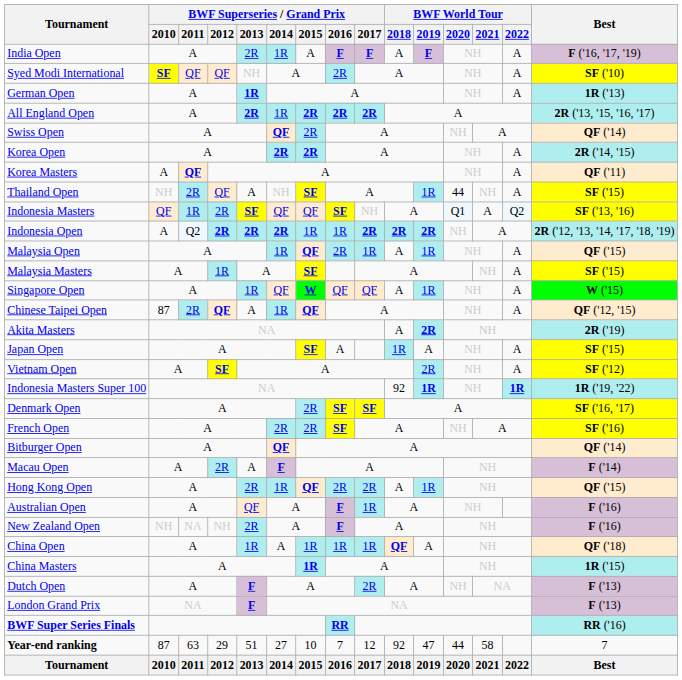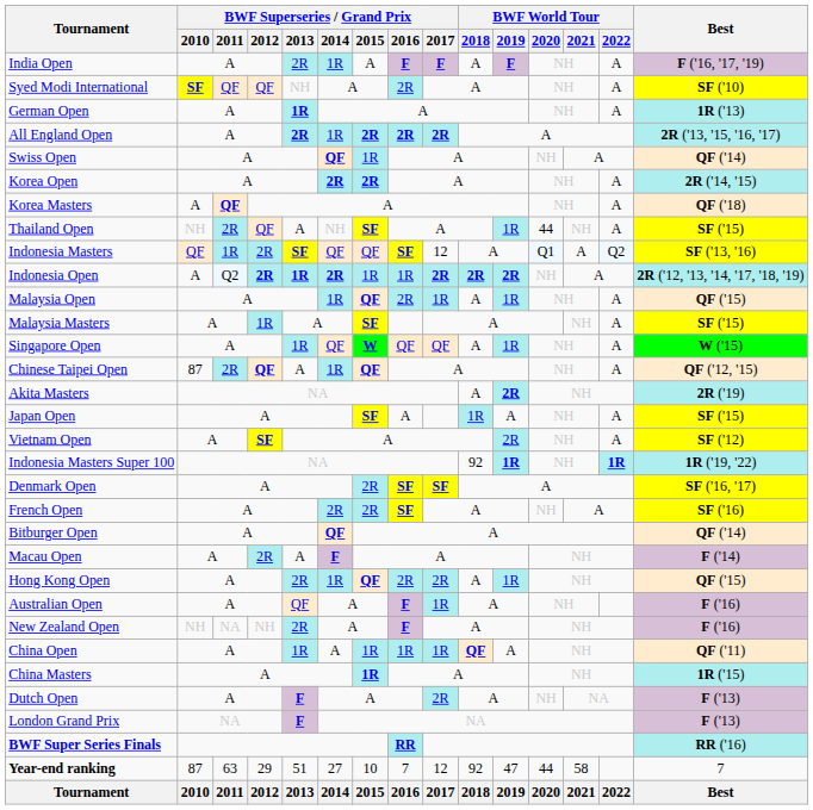 <table class="wikitable" style="font-size: 90%; text-align:center">
 <tr>
 <th rowspan="2">Tournament</th>
 <th colspan="8"><strong><a href='#'>BWF Superseries</a> / <a href='#'>Grand Prix</a></strong></th>
 <th colspan="5"><strong><a href='#'>BWF World Tour</a></strong></th>
 <th rowspan="2">Best</th>
 </tr>
 <tr>
 <th>2010</th>
 <th>2011</th>
 <th>2012</th>
 <th>2013</th>
 <th>2014</th>
 <th>2015</th>
 <th>2016</th>
 <th>2017</th>
 <th><a href='#'>2018</a></th>
 <th><a href='#'>2019</a></th>
 <th><a href='#'>2020</a></th>
 <th><a href='#'>2021</a></th>
 <th><a href='#'>2022</a></th>
 </tr>
 <tr>
 <td align=left><a href='#'>India Open</a></td>
 <td colspan="3">A</td>
 <td bgcolor=AFEEEE><a href='#'>2R</a></td>
 <td bgcolor=AFEEEE><a href='#'>1R</a></td>
 <td>A</td>
 <td bgcolor=D8BFD8><a href='#'><strong>F</strong></a></td>
 <td bgcolor=D8BFD8><a href='#'><strong>F</strong></a></td>
 <td>A</td>
 <td bgcolor=D8BFD8><a href='#'><strong>F</strong></a></td>
 <td colspan="2" style=color:#ccc>NH</td>
 <td>A</td>
 <td bgcolor=D8BFD8><strong>F</strong> ('16, '17, '19)</td>
 </tr>
 <tr>
 <td align=left><a href='#'>Syed Modi International</a></td>
 <td bgcolor=FFFF00><strong><a href='#'>SF</a></strong></td>
 <td bgcolor=FFEBCD><a href='#'>QF</a></td>
 <td bgcolor=FFEBCD><a href='#'>QF</a></td>
 <td style=color:#ccc>NH</td>
 <td colspan="2">A</td>
 <td bgcolor=AFEEEE><a href='#'>2R</a></td>
 <td colspan="3">A</td>
 <td colspan="2" style=color:#ccc>NH</td>
 <td>A</td>
 <td bgcolor=FFFF00><strong>SF</strong> ('10)</td>
 </tr>
 <tr>
 <td align=left><a href='#'>German Open</a></td>
 <td colspan="3">A</td>
 <td bgcolor=AFEEEE><a href='#'><strong>1R</strong></a></td>
 <td colspan="6">A</td>
 <td colspan="2" style=color:#ccc>NH</td>
 <td>A</td>
 <td bgcolor=AFEEEE><strong>1R</strong> ('13)</td>
 </tr>
 <tr>
 <td align=left><a href='#'>All England Open</a></td>
 <td colspan="3">A</td>
 <td bgcolor=AFEEEE><a href='#'><strong>2R</strong></a></td>
 <td bgcolor=AFEEEE><a href='#'>1R</a></td>
 <td bgcolor=AFEEEE><a href='#'><strong>2R</strong></a></td>
 <td bgcolor=AFEEEE><a href='#'><strong>2R</strong></a></td>
 <td bgcolor=AFEEEE><a href='#'><strong>2R</strong></a></td>
 <td colspan="5">A</td>
 <td bgcolor=AFEEEE><strong>2R</strong> ('13, '15, '16, '17)</td>
 </tr>
 <tr>
 <td align=left><a href='#'>Swiss Open</a></td>
 <td colspan="4">A</td>
 <td bgcolor=FFEBCD><a href='#'><strong>QF</strong></a></td>
-<td bgcolor=AFEEEE><a href='#'>2R</a></td>
+<td bgcolor=AFEEEE><a href='#'>1R</a></td>
 <td colspan="4">A</td>
 <td style=color:#ccc>NH</td>
 <td colspan="2">A</td>
 <td bgcolor=FFEBCD><strong>QF</strong> ('14)</td>
 </tr>
 <tr>
 <td align=left><a href='#'>Korea Open</a></td>
 <td colspan="4">A</td>
 <td bgcolor=AFEEEE><a href='#'><strong>2R</strong></a></td>
 <td bgcolor=AFEEEE><a href='#'><strong>2R</strong></a></td>
 <td colspan="4">A</td>
 <td colspan="2" style=color:#ccc>NH</td>
 <td>A</td>
 <td bgcolor=AFEEEE><strong>2R</strong> ('14, '15)</td>
 </tr>
 <tr>
 <td align=left><a href='#'>Korea Masters</a></td>
 <td>A</td>
 <td bgcolor=FFEBCD><strong><a href='#'>QF</a></strong></td>
 <td colspan="8">A</td>
 <td colspan="2" style=color:#ccc>NH</td>
 <td>A</td>
-<td bgcolor=FFEBCD><strong>QF</strong> ('11)</td>
+<td bgcolor=FFEBCD><strong>QF</strong> ('18)</td>
 </tr>
 <tr>
 <td align=left><a href='#'>Thailand Open</a></td>
 <td style=color:#ccc>NH</td>
 <td bgcolor=AFEEEE><a href='#'>2R</a></td>
 <td bgcolor=FFEBCD><a href='#'>QF</a></td>
 <td>A</td>
 <td style=color:#ccc>NH</td>
 <td bgcolor=FFFF00><a href='#'><strong>SF</strong></a></td>
 <td colspan="3">A</td>
 <td bgcolor=AFEEEE><a href='#'>1R</a></td>
 <td>44</td>
 <td style=color:#ccc>NH</td>
 <td>A</td>
 <td bgcolor=FFFF00><strong>SF</strong> ('15)</td>
 </tr>
 <tr>
 <td align=left><a href='#'>Indonesia Masters</a></td>
 <td bgcolor=FFEBCD><a href='#'>QF</a></td>
 <td bgcolor=AFEEEE><a href='#'>1R</a></td>
 <td bgcolor=AFEEEE><a href='#'>2R</a></td>
 <td bgcolor=FFFF00><a href='#'><strong>SF</strong></a></td>
 <td bgcolor=FFEBCD><a href='#'>QF</a></td>
 <td bgcolor=FFEBCD><a href='#'>QF</a></td>
 <td bgcolor=FFFF00><a href='#'><strong>SF</strong></a></td>
-<td style=color:#ccc>NH</td>
+<td>12</td>
 <td colspan="2">A</td>
 <td 2020; bgcolor=F0F8FF>Q1</td>
 <td>A</td>
 <td 2022; bgcolor=F0F8FF>Q2</td>
 <td bgcolor=FFFF00><strong>SF</strong> ('13, '16)</td>
 </tr>
 <tr>
 <td align=left><a href='#'>Indonesia Open</a></td>
 <td>A</td>
 <td 2011; bgcolor=F0F8FF>Q2</td>
 <td bgcolor=AFEEEE><a href='#'><strong>2R</strong></a></td>
-<td bgcolor=AFEEEE><a href='#'><strong>2R</strong></a></td>
+<td bgcolor=AFEEEE><a href='#'><strong>1R</strong></a></td>
 <td bgcolor=AFEEEE><a href='#'><strong>2R</strong></a></td>
 <td bgcolor=AFEEEE><a href='#'>1R</a></td>
 <td bgcolor=AFEEEE><a href='#'>1R</a></td>
 <td bgcolor=AFEEEE><a href='#'><strong>2R</strong></a></td>
 <td bgcolor=AFEEEE><a href='#'><strong>2R</strong></a></td>
 <td bgcolor=AFEEEE><a href='#'><strong>2R</strong></a></td>
 <td style=color:#ccc>NH</td>
 <td colspan="2">A</td>
 <td bgcolor=AFEEEE><strong>2R</strong> ('12, '13, '14, '17, '18, '19)</td>
 </tr>
 <tr>
 <td align=left><a href='#'>Malaysia Open</a></td>
 <td colspan="4">A</td>
 <td bgcolor=AFEEEE><a href='#'>1R</a></td>
 <td bgcolor=FFEBCD><a href='#'><strong>QF</strong></a></td>
 <td bgcolor=AFEEEE><a href='#'>2R</a></td>
 <td bgcolor=AFEEEE><a href='#'>1R</a></td>
 <td>A</td>
 <td bgcolor=AFEEEE><a href='#'>1R</a></td>
 <td colspan="2" style=color:#ccc>NH</td>
 <td>A</td>
 <td bgcolor=FFEBCD><strong>QF</strong> ('15)</td>
 </tr>
 <tr>
 <td align=left><a href='#'>Malaysia Masters</a></td>
 <td colspan="2">A</td>
 <td bgcolor=AFEEEE><a href='#'>1R</a></td>
 <td colspan="2">A</td>
 <td bgcolor=FFFF00><a href='#'><strong>SF</strong></a></td>
 <td><a href='#'></a></td>
 <td colspan="4">A</td>
 <td style=color:#ccc>NH</td>
 <td>A</td>
 <td bgcolor=FFFF00><strong>SF</strong> ('15)</td>
 </tr>
 <tr>
 <td align=left><a href='#'>Singapore Open</a></td>
 <td colspan="3">A</td>
 <td bgcolor=AFEEEE><a href='#'>1R</a></td>
 <td bgcolor=FFEBCD><a href='#'>QF</a></td>
 <td bgcolor=00FF00><a href='#'><strong>W</strong></a></td>
 <td bgcolor=FFEBCD><a href='#'>QF</a></td>
 <td bgcolor=FFEBCD><a href='#'>QF</a></td>
 <td>A</td>
 <td bgcolor=AFEEEE><a href='#'>1R</a></td>
 <td colspan="2" style=color:#ccc>NH</td>
 <td>A</td>
 <td bgcolor=00FF00><strong>W</strong> ('15)</td>
 </tr>
 <tr>
 <td align=left><a href='#'>Chinese Taipei Open</a></td>
 <td>87</td>
 <td bgcolor=AFEEEE><a href='#'>2R</a></td>
 <td bgcolor=FFEBCD><a href='#'><strong>QF</strong></a></td>
 <td>A</td>
 <td bgcolor=AFEEEE><a href='#'>1R</a></td>
 <td bgcolor=FFEBCD><a href='#'><strong>QF</strong></a></td>
 <td colspan="4">A</td>
 <td colspan="2" style=color:#ccc>NH</td>
 <td>A</td>
 <td bgcolor=FFEBCD><strong>QF</strong> ('12, '15)</td>
 </tr>
 <tr>
 <td align=left><a href='#'>Akita Masters</a></td>
 <td colspan="8" style=color:#ccc>NA</td>
 <td>A</td>
 <td bgcolor=AFEEEE><a href='#'><strong>2R</strong></a></td>
 <td colspan="3" style=color:#ccc>NH</td>
 <td bgcolor=AFEEEE><strong>2R</strong> ('19)</td>
 </tr>
 <tr>
 <td align=left><a href='#'>Japan Open</a></td>
 <td colspan="5">A</td>
 <td bgcolor=FFFF00><a href='#'><strong>SF</strong></a></td>
 <td>A</td>
 <td><a href='#'></a></td>
 <td bgcolor=AFEEEE><a href='#'>1R</a></td>
 <td>A</td>
 <td colspan="2" style=color:#ccc>NH</td>
 <td>A</td>
 <td bgcolor=FFFF00><strong>SF</strong> ('15)</td>
 </tr>
 <tr>
 <td align=left><a href='#'>Vietnam Open</a></td>
 <td colspan="2">A</td>
 <td bgcolor=FFFF00><a href='#'><strong>SF</strong></a></td>
 <td colspan="6">A</td>
 <td bgcolor=AFEEEE><a href='#'>2R</a></td>
 <td colspan="2" style=color:#ccc>NH</td>
 <td>A</td>
 <td bgcolor=FFFF00><strong>SF</strong> ('12)</td>
 </tr>
 <tr>
 <td align=left><a href='#'>Indonesia Masters Super 100</a></td>
 <td colspan="8" style=color:#ccc>NA</td>
 <td>92</td>
 <td bgcolor=AFEEEE><a href='#'><strong>1R</strong></a></td>
 <td colspan="2" style=color:#ccc>NH</td>
 <td bgcolor=AFEEEE><a href='#'><strong>1R</strong></a></td>
 <td bgcolor=AFEEEE><strong>1R</strong> ('19, '22)</td>
 </tr>
 <tr>
 <td align=left><a href='#'>Denmark Open</a></td>
 <td colspan="5">A</td>
 <td bgcolor=AFEEEE><a href='#'>2R</a></td>
 <td bgcolor=FFFF00><a href='#'><strong>SF</strong></a></td>
 <td bgcolor=FFFF00><a href='#'><strong>SF</strong></a></td>
 <td colspan="5">A</td>
 <td bgcolor=FFFF00><strong>SF</strong> ('16, '17)</td>
 </tr>
 <tr>
 <td align=left><a href='#'>French Open</a></td>
 <td colspan="4">A</td>
 <td bgcolor=AFEEEE><a href='#'>2R</a></td>
 <td bgcolor=AFEEEE><a href='#'>2R</a></td>
 <td bgcolor=FFFF00><a href='#'><strong>SF</strong></a></td>
 <td colspan="3">A</td>
 <td style=color:#ccc>NH</td>
 <td colspan="2">A</td>
 <td bgcolor=FFFF00><strong>SF</strong> ('16)</td>
 </tr>
 <tr>
 <td align=left><a href='#'>Bitburger Open</a></td>
 <td colspan="4">A</td>
 <td bgcolor=FFEBCD><a href='#'><strong>QF</strong></a></td>
 <td colspan="8">A</td>
 <td bgcolor=FFEBCD><strong>QF</strong> ('14)</td>
 </tr>
 <tr>
 <td align=left><a href='#'>Macau Open</a></td>
 <td colspan="2">A</td>
 <td bgcolor=AFEEEE><a href='#'>2R</a></td>
 <td>A</td>
 <td bgcolor=D8BFD8><a href='#'><strong>F</strong></a></td>
 <td colspan="5">A</td>
 <td colspan="3" style=color:#ccc>NH</td>
 <td bgcolor=D8BFD8><strong>F</strong> ('14)</td>
 </tr>
 <tr>
 <td align=left><a href='#'>Hong Kong Open</a></td>
 <td colspan="3">A</td>
 <td bgcolor=AFEEEE><a href='#'>2R</a></td>
 <td bgcolor=AFEEEE><a href='#'>1R</a></td>
 <td bgcolor=FFEBCD><a href='#'><strong>QF</strong></a></td>
 <td bgcolor=AFEEEE><a href='#'>2R</a></td>
 <td bgcolor=AFEEEE><a href='#'>2R</a></td>
 <td>A</td>
 <td bgcolor=AFEEEE><a href='#'>1R</a></td>
 <td colspan="3" style=color:#ccc>NH</td>
 <td bgcolor=FFEBCD><strong>QF</strong> ('15)</td>
 </tr>
 <tr>
 <td align=left><a href='#'>Australian Open</a></td>
 <td colspan="3">A</td>
 <td bgcolor=FFEBCD><a href='#'>QF</a></td>
 <td colspan="2">A</td>
 <td bgcolor=D8BFD8><a href='#'><strong>F</strong></a></td>
 <td bgcolor=AFEEEE><a href='#'>1R</a></td>
 <td colspan="2">A</td>
 <td colspan="2" style=color:#ccc>NH</td>
 <td></td>
 <td bgcolor=D8BFD8><strong>F</strong> ('16)</td>
 </tr>
 <tr>
 <td align=left><a href='#'>New Zealand Open</a></td>
 <td style=color:#ccc>NH</td>
 <td style=color:#ccc>NA</td>
 <td style=color:#ccc>NH</td>
 <td bgcolor=AFEEEE><a href='#'>2R</a></td>
 <td colspan="2">A</td>
 <td bgcolor=D8BFD8><a href='#'><strong>F</strong></a></td>
 <td colspan="3">A</td>
 <td colspan="3" style=color:#ccc>NH</td>
 <td bgcolor=D8BFD8><strong>F</strong> ('16)</td>
 </tr>
 <tr>
 <td align=left><a href='#'>China Open</a></td>
 <td colspan="3">A</td>
 <td bgcolor=AFEEEE><a href='#'>1R</a></td>
 <td>A</td>
 <td bgcolor=AFEEEE><a href='#'>1R</a></td>
 <td bgcolor=AFEEEE><a href='#'>1R</a></td>
 <td bgcolor=AFEEEE><a href='#'>1R</a></td>
 <td bgcolor=FFEBCD><strong><a href='#'>QF</a></strong></td>
 <td>A</td>
 <td colspan="3" style=color:#ccc>NH</td>
-<td bgcolor=FFEBCD><strong>QF</strong> ('18)</td>
+<td bgcolor=FFEBCD><strong>QF</strong> ('11)</td>
 </tr>
 <tr>
 <td align=left><a href='#'>China Masters</a></td>
 <td colspan="5">A</td>
 <td bgcolor=AFEEEE><a href='#'><strong>1R</strong></a></td>
 <td colspan="4">A</td>
 <td colspan="3" style=color:#ccc>NH</td>
 <td bgcolor=AFEEEE><strong>1R</strong> ('15)</td>
 </tr>
 <tr>
 <td align=left><a href='#'>Dutch Open</a></td>
 <td colspan="3">A</td>
 <td bgcolor=D8BFD8><a href='#'><strong>F</strong></a></td>
 <td colspan="3">A</td>
 <td bgcolor=AFEEEE><a href='#'>2R</a></td>
 <td colspan="2">A</td>
 <td style=color:#ccc>NH</td>
 <td colspan="2" style=color:#ccc>NA</td>
 <td bgcolor=D8BFD8><strong>F</strong> ('13)</td>
 </tr>
 <tr>
 <td align=left><a href='#'>London Grand Prix</a></td>
 <td colspan="3" style=color:#ccc>NA</td>
 <td bgcolor=D8BFD8><a href='#'><strong>F</strong></a></td>
 <td colspan="9" style=color:#ccc>NA</td>
 <td bgcolor=D8BFD8><strong>F</strong> ('13)</td>
 </tr>
 <tr>
 <td align=left><strong><a href='#'>BWF Super Series Finals</a></strong></td>
 <td colspan="6"></td>
 <td bgcolor=AFEEEE><a href='#'><strong>RR</strong></a></td>
 <td colspan="6"></td>
 <td bgcolor=AFEEEE><strong>RR</strong> ('16)</td>
 </tr>
 <tr>
 <td align=left><strong>Year-end ranking</strong></td>
 <td>87</td>
 <td>63</td>
 <td>29</td>
 <td>51</td>
 <td>27</td>
 <td>10</td>
 <td>7</td>
 <td>12</td>
 <td>92</td>
 <td>47</td>
 <td>44</td>
 <td>58</td>
 <td></td>
 <td>7</td>
 </tr>
 <tr>
 <th>Tournament</th>
 <th>2010</th>
 <th>2011</th>
 <th>2012</th>
 <th>2013</th>
 <th>2014</th>
 <th>2015</th>
 <th>2016</th>
 <th>2017</th>
 <th>2018</th>
 <th>2019</th>
 <th>2020</th>
 <th>2021</th>
 <th>2022</th>
 <th>Best</th>
 </tr>
 </table>
